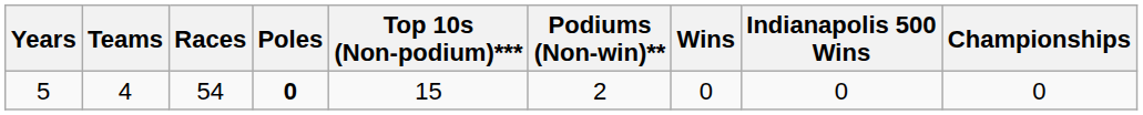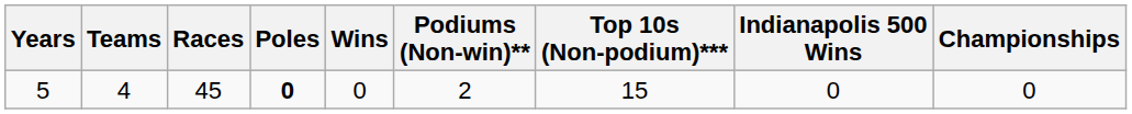 <table class="wikitable" style="text-align:center; font-size:95%">
 <tr>
 <th>Years</th>
 <th>Teams</th>
 <th>Races</th>
 <th>Poles</th>
+<th>Wins</th>
+<th>Podiums<br>(Non-win)**</th>
 <th>Top 10s<br>(Non-podium)***</th>
-<th>Podiums<br>(Non-win)**</th>
-<th>Wins</th>
 <th>Indianapolis 500<br>Wins</th>
 <th>Championships</th>
 </tr>
 <tr>
 <td>5</td>
 <td>4</td>
-<td>54</td>
+<td>45</td>
 <td><strong>0</strong></td>
+<td>0</td>
+<td>2</td>
 <td>15</td>
-<td>2</td>
-<td>0</td>
 <td>0</td>
 <td>0</td>
 </tr>
 </table>
